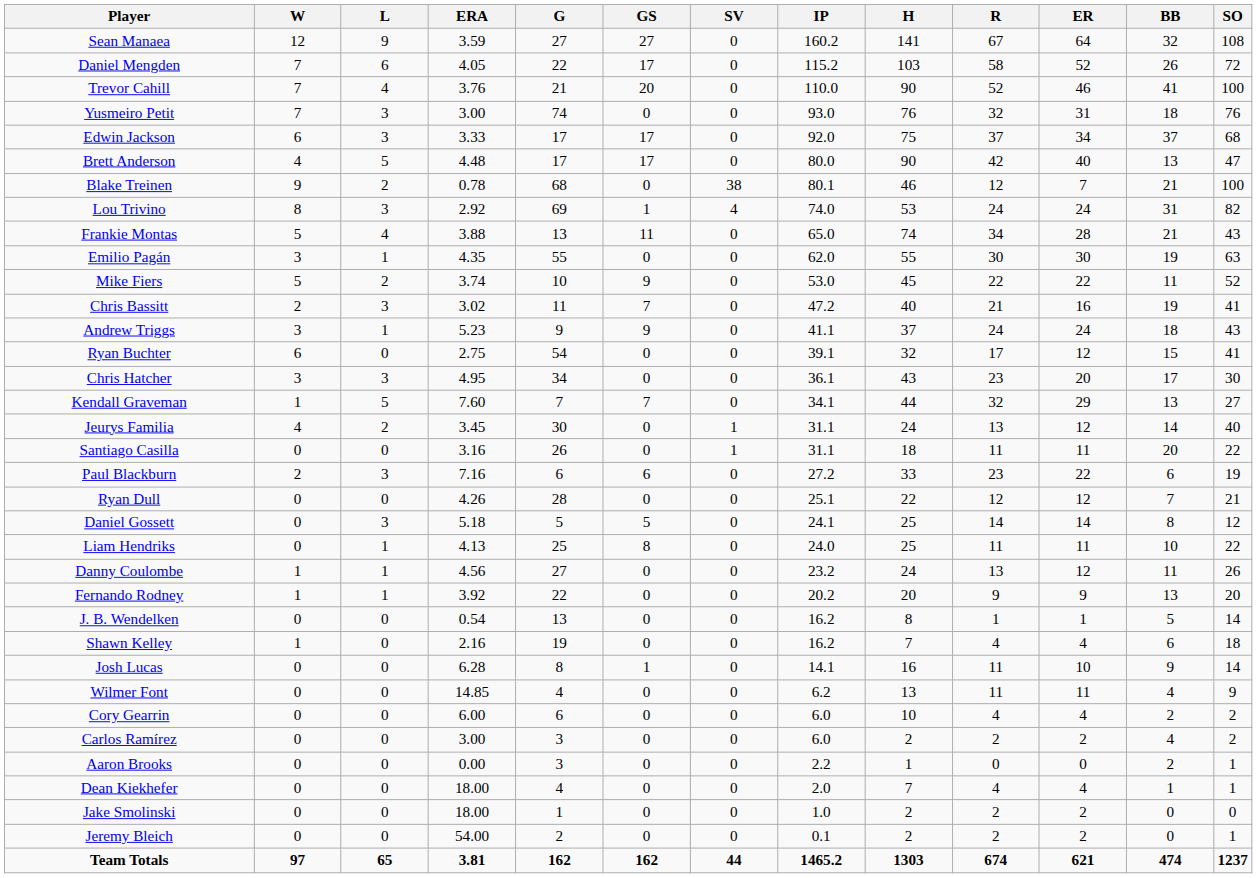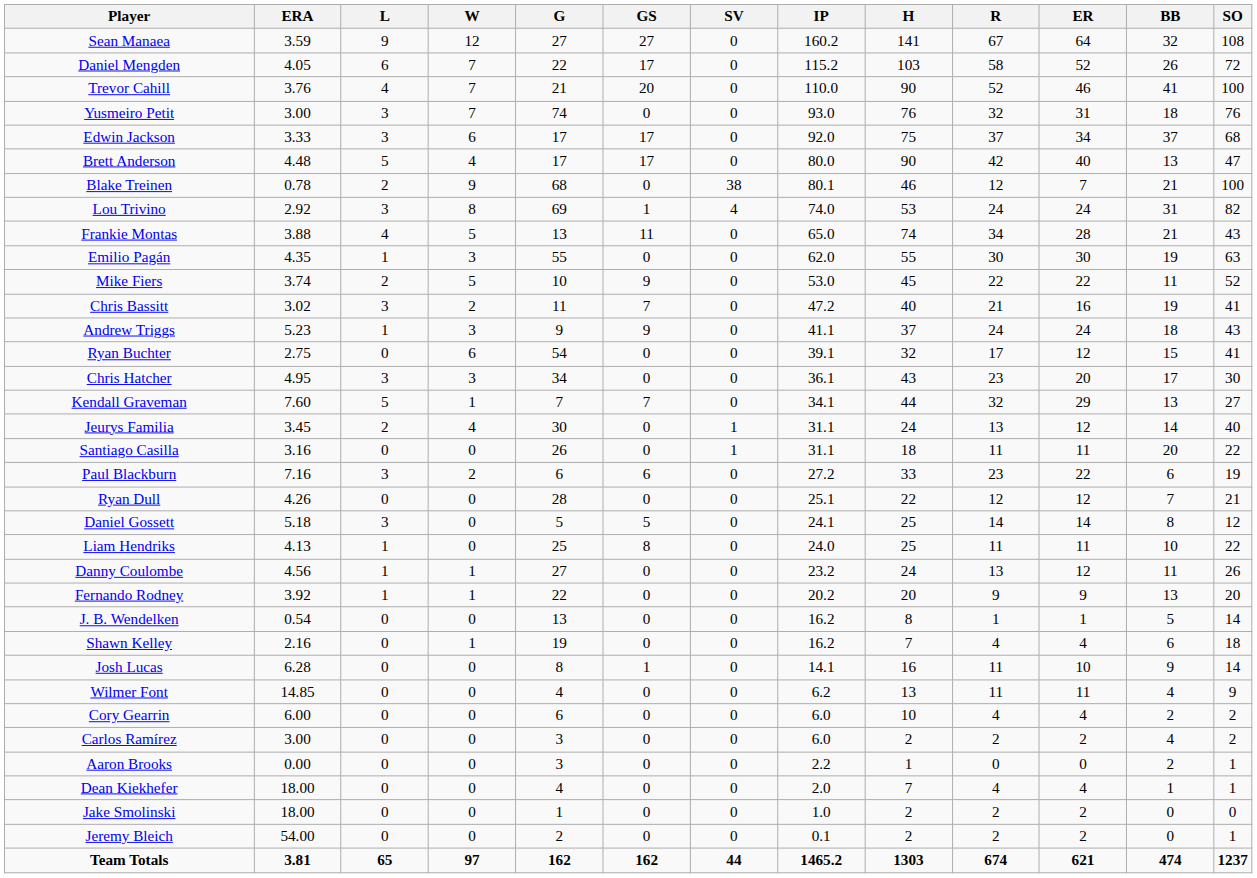 <table class=wikitable style="text-align:center">
 <tr>
 <th bgcolor=#DDDDFF; width="20%">Player</th>
+<th bgcolor=#DDDDFF; width="7%">ERA</th>
+<th bgcolor=#DDDDFF; width="7%">L</th>
 <th bgcolor=#DDDDFF; width="7%">W</th>
-<th bgcolor=#DDDDFF; width="7%">L</th>
-<th bgcolor=#DDDDFF; width="7%">ERA</th>
 <th bgcolor=#DDDDFF; width="7%">G</th>
 <th bgcolor=#DDDDFF; width="7%">GS</th>
 <th bgcolor=#DDDDFF; width="7%">SV</th>
 <th bgcolor=#DDDDFF; width="7%">IP</th>
 <th bgcolor=#DDDDFF; width="7%">H</th>
 <th bgcolor=#DDDDFF; width="7%">R</th>
 <th bgcolor=#DDDDFF; width="7%">ER</th>
 <th bgcolor=#DDDDFF; width="7%">BB</th>
 <th bgcolor=#DDDDFF; width="7%">SO</th>
 </tr>
 <tr>
 <td><a href='#'>Sean Manaea</a></td>
+<td>3.59</td>
+<td>9</td>
 <td>12</td>
-<td>9</td>
-<td>3.59</td>
 <td>27</td>
 <td>27</td>
 <td>0</td>
 <td>160.2</td>
 <td>141</td>
 <td>67</td>
 <td>64</td>
 <td>32</td>
 <td>108</td>
 </tr>
 <tr>
 <td><a href='#'>Daniel Mengden</a></td>
+<td>4.05</td>
+<td>6</td>
 <td>7</td>
-<td>6</td>
-<td>4.05</td>
 <td>22</td>
 <td>17</td>
 <td>0</td>
 <td>115.2</td>
 <td>103</td>
 <td>58</td>
 <td>52</td>
 <td>26</td>
 <td>72</td>
 </tr>
 <tr>
 <td><a href='#'>Trevor Cahill</a></td>
+<td>3.76</td>
+<td>4</td>
 <td>7</td>
-<td>4</td>
-<td>3.76</td>
 <td>21</td>
 <td>20</td>
 <td>0</td>
 <td>110.0</td>
 <td>90</td>
 <td>52</td>
 <td>46</td>
 <td>41</td>
 <td>100</td>
 </tr>
 <tr>
 <td><a href='#'>Yusmeiro Petit</a></td>
+<td>3.00</td>
+<td>3</td>
 <td>7</td>
-<td>3</td>
-<td>3.00</td>
 <td>74</td>
 <td>0</td>
 <td>0</td>
 <td>93.0</td>
 <td>76</td>
 <td>32</td>
 <td>31</td>
 <td>18</td>
 <td>76</td>
 </tr>
 <tr>
 <td><a href='#'>Edwin Jackson</a></td>
+<td>3.33</td>
+<td>3</td>
 <td>6</td>
-<td>3</td>
-<td>3.33</td>
 <td>17</td>
 <td>17</td>
 <td>0</td>
 <td>92.0</td>
 <td>75</td>
 <td>37</td>
 <td>34</td>
 <td>37</td>
 <td>68</td>
 </tr>
 <tr>
 <td><a href='#'>Brett Anderson</a></td>
+<td>4.48</td>
+<td>5</td>
 <td>4</td>
-<td>5</td>
-<td>4.48</td>
 <td>17</td>
 <td>17</td>
 <td>0</td>
 <td>80.0</td>
 <td>90</td>
 <td>42</td>
 <td>40</td>
 <td>13</td>
 <td>47</td>
 </tr>
 <tr>
 <td><a href='#'>Blake Treinen</a></td>
+<td>0.78</td>
+<td>2</td>
 <td>9</td>
-<td>2</td>
-<td>0.78</td>
 <td>68</td>
 <td>0</td>
 <td>38</td>
 <td>80.1</td>
 <td>46</td>
 <td>12</td>
 <td>7</td>
 <td>21</td>
 <td>100</td>
 </tr>
 <tr>
 <td><a href='#'>Lou Trivino</a></td>
+<td>2.92</td>
+<td>3</td>
 <td>8</td>
-<td>3</td>
-<td>2.92</td>
 <td>69</td>
 <td>1</td>
 <td>4</td>
 <td>74.0</td>
 <td>53</td>
 <td>24</td>
 <td>24</td>
 <td>31</td>
 <td>82</td>
 </tr>
 <tr>
 <td><a href='#'>Frankie Montas</a></td>
+<td>3.88</td>
+<td>4</td>
 <td>5</td>
-<td>4</td>
-<td>3.88</td>
 <td>13</td>
 <td>11</td>
 <td>0</td>
 <td>65.0</td>
 <td>74</td>
 <td>34</td>
 <td>28</td>
 <td>21</td>
 <td>43</td>
 </tr>
 <tr>
 <td><a href='#'>Emilio Pagán</a></td>
+<td>4.35</td>
+<td>1</td>
 <td>3</td>
-<td>1</td>
-<td>4.35</td>
 <td>55</td>
 <td>0</td>
 <td>0</td>
 <td>62.0</td>
 <td>55</td>
 <td>30</td>
 <td>30</td>
 <td>19</td>
 <td>63</td>
 </tr>
 <tr>
 <td><a href='#'>Mike Fiers</a></td>
+<td>3.74</td>
+<td>2</td>
 <td>5</td>
-<td>2</td>
-<td>3.74</td>
 <td>10</td>
 <td>9</td>
 <td>0</td>
 <td>53.0</td>
 <td>45</td>
 <td>22</td>
 <td>22</td>
 <td>11</td>
 <td>52</td>
 </tr>
 <tr>
 <td><a href='#'>Chris Bassitt</a></td>
+<td>3.02</td>
+<td>3</td>
 <td>2</td>
-<td>3</td>
-<td>3.02</td>
 <td>11</td>
 <td>7</td>
 <td>0</td>
 <td>47.2</td>
 <td>40</td>
 <td>21</td>
 <td>16</td>
 <td>19</td>
 <td>41</td>
 </tr>
 <tr>
 <td><a href='#'>Andrew Triggs</a></td>
+<td>5.23</td>
+<td>1</td>
 <td>3</td>
-<td>1</td>
-<td>5.23</td>
 <td>9</td>
 <td>9</td>
 <td>0</td>
 <td>41.1</td>
 <td>37</td>
 <td>24</td>
 <td>24</td>
 <td>18</td>
 <td>43</td>
 </tr>
 <tr>
 <td><a href='#'>Ryan Buchter</a></td>
+<td>2.75</td>
+<td>0</td>
 <td>6</td>
-<td>0</td>
-<td>2.75</td>
 <td>54</td>
 <td>0</td>
 <td>0</td>
 <td>39.1</td>
 <td>32</td>
 <td>17</td>
 <td>12</td>
 <td>15</td>
 <td>41</td>
 </tr>
 <tr>
 <td><a href='#'>Chris Hatcher</a></td>
+<td>4.95</td>
 <td>3</td>
 <td>3</td>
-<td>4.95</td>
 <td>34</td>
 <td>0</td>
 <td>0</td>
 <td>36.1</td>
 <td>43</td>
 <td>23</td>
 <td>20</td>
 <td>17</td>
 <td>30</td>
 </tr>
 <tr>
 <td><a href='#'>Kendall Graveman</a></td>
+<td>7.60</td>
+<td>5</td>
 <td>1</td>
-<td>5</td>
-<td>7.60</td>
 <td>7</td>
 <td>7</td>
 <td>0</td>
 <td>34.1</td>
 <td>44</td>
 <td>32</td>
 <td>29</td>
 <td>13</td>
 <td>27</td>
 </tr>
 <tr>
 <td><a href='#'>Jeurys Familia</a></td>
+<td>3.45</td>
+<td>2</td>
 <td>4</td>
-<td>2</td>
-<td>3.45</td>
 <td>30</td>
 <td>0</td>
 <td>1</td>
 <td>31.1</td>
 <td>24</td>
 <td>13</td>
 <td>12</td>
 <td>14</td>
 <td>40</td>
 </tr>
 <tr>
 <td><a href='#'>Santiago Casilla</a></td>
+<td>3.16</td>
 <td>0</td>
 <td>0</td>
-<td>3.16</td>
 <td>26</td>
 <td>0</td>
 <td>1</td>
 <td>31.1</td>
 <td>18</td>
 <td>11</td>
 <td>11</td>
 <td>20</td>
 <td>22</td>
 </tr>
 <tr>
 <td><a href='#'>Paul Blackburn</a></td>
+<td>7.16</td>
+<td>3</td>
 <td>2</td>
-<td>3</td>
-<td>7.16</td>
 <td>6</td>
 <td>6</td>
 <td>0</td>
 <td>27.2</td>
 <td>33</td>
 <td>23</td>
 <td>22</td>
 <td>6</td>
 <td>19</td>
 </tr>
 <tr>
 <td><a href='#'>Ryan Dull</a></td>
+<td>4.26</td>
 <td>0</td>
 <td>0</td>
-<td>4.26</td>
 <td>28</td>
 <td>0</td>
 <td>0</td>
 <td>25.1</td>
 <td>22</td>
 <td>12</td>
 <td>12</td>
 <td>7</td>
 <td>21</td>
 </tr>
 <tr>
 <td><a href='#'>Daniel Gossett</a></td>
+<td>5.18</td>
+<td>3</td>
 <td>0</td>
-<td>3</td>
-<td>5.18</td>
 <td>5</td>
 <td>5</td>
 <td>0</td>
 <td>24.1</td>
 <td>25</td>
 <td>14</td>
 <td>14</td>
 <td>8</td>
 <td>12</td>
 </tr>
 <tr>
 <td><a href='#'>Liam Hendriks</a></td>
+<td>4.13</td>
+<td>1</td>
 <td>0</td>
-<td>1</td>
-<td>4.13</td>
 <td>25</td>
 <td>8</td>
 <td>0</td>
 <td>24.0</td>
 <td>25</td>
 <td>11</td>
 <td>11</td>
 <td>10</td>
 <td>22</td>
 </tr>
 <tr>
 <td><a href='#'>Danny Coulombe</a></td>
+<td>4.56</td>
 <td>1</td>
 <td>1</td>
-<td>4.56</td>
 <td>27</td>
 <td>0</td>
 <td>0</td>
 <td>23.2</td>
 <td>24</td>
 <td>13</td>
 <td>12</td>
 <td>11</td>
 <td>26</td>
 </tr>
 <tr>
 <td><a href='#'>Fernando Rodney</a></td>
+<td>3.92</td>
 <td>1</td>
 <td>1</td>
-<td>3.92</td>
 <td>22</td>
 <td>0</td>
 <td>0</td>
 <td>20.2</td>
 <td>20</td>
 <td>9</td>
 <td>9</td>
 <td>13</td>
 <td>20</td>
 </tr>
 <tr>
 <td><a href='#'>J. B. Wendelken</a></td>
+<td>0.54</td>
 <td>0</td>
 <td>0</td>
-<td>0.54</td>
 <td>13</td>
 <td>0</td>
 <td>0</td>
 <td>16.2</td>
 <td>8</td>
 <td>1</td>
 <td>1</td>
 <td>5</td>
 <td>14</td>
 </tr>
 <tr>
 <td><a href='#'>Shawn Kelley</a></td>
+<td>2.16</td>
+<td>0</td>
 <td>1</td>
-<td>0</td>
-<td>2.16</td>
 <td>19</td>
 <td>0</td>
 <td>0</td>
 <td>16.2</td>
 <td>7</td>
 <td>4</td>
 <td>4</td>
 <td>6</td>
 <td>18</td>
 </tr>
 <tr>
 <td><a href='#'>Josh Lucas</a></td>
+<td>6.28</td>
 <td>0</td>
 <td>0</td>
-<td>6.28</td>
 <td>8</td>
 <td>1</td>
 <td>0</td>
 <td>14.1</td>
 <td>16</td>
 <td>11</td>
 <td>10</td>
 <td>9</td>
 <td>14</td>
 </tr>
 <tr>
 <td><a href='#'>Wilmer Font</a></td>
+<td>14.85</td>
 <td>0</td>
 <td>0</td>
-<td>14.85</td>
 <td>4</td>
 <td>0</td>
 <td>0</td>
 <td>6.2</td>
 <td>13</td>
 <td>11</td>
 <td>11</td>
 <td>4</td>
 <td>9</td>
 </tr>
 <tr>
 <td><a href='#'>Cory Gearrin</a></td>
+<td>6.00</td>
 <td>0</td>
 <td>0</td>
-<td>6.00</td>
 <td>6</td>
 <td>0</td>
 <td>0</td>
 <td>6.0</td>
 <td>10</td>
 <td>4</td>
 <td>4</td>
 <td>2</td>
 <td>2</td>
 </tr>
 <tr>
 <td><a href='#'>Carlos Ramírez</a></td>
+<td>3.00</td>
 <td>0</td>
 <td>0</td>
-<td>3.00</td>
 <td>3</td>
 <td>0</td>
 <td>0</td>
 <td>6.0</td>
 <td>2</td>
 <td>2</td>
 <td>2</td>
 <td>4</td>
 <td>2</td>
 </tr>
 <tr>
 <td><a href='#'>Aaron Brooks</a></td>
+<td>0.00</td>
 <td>0</td>
 <td>0</td>
-<td>0.00</td>
 <td>3</td>
 <td>0</td>
 <td>0</td>
 <td>2.2</td>
 <td>1</td>
 <td>0</td>
 <td>0</td>
 <td>2</td>
 <td>1</td>
 </tr>
 <tr>
 <td><a href='#'>Dean Kiekhefer</a></td>
+<td>18.00</td>
 <td>0</td>
 <td>0</td>
-<td>18.00</td>
 <td>4</td>
 <td>0</td>
 <td>0</td>
 <td>2.0</td>
 <td>7</td>
 <td>4</td>
 <td>4</td>
 <td>1</td>
 <td>1</td>
 </tr>
 <tr>
 <td><a href='#'>Jake Smolinski</a></td>
+<td>18.00</td>
 <td>0</td>
 <td>0</td>
-<td>18.00</td>
 <td>1</td>
 <td>0</td>
 <td>0</td>
 <td>1.0</td>
 <td>2</td>
 <td>2</td>
 <td>2</td>
 <td>0</td>
 <td>0</td>
 </tr>
 <tr>
 <td><a href='#'>Jeremy Bleich</a></td>
+<td>54.00</td>
 <td>0</td>
 <td>0</td>
-<td>54.00</td>
 <td>2</td>
 <td>0</td>
 <td>0</td>
 <td>0.1</td>
 <td>2</td>
 <td>2</td>
 <td>2</td>
 <td>0</td>
 <td>1</td>
 </tr>
 <tr>
 <td><strong>Team Totals</strong></td>
+<td><strong>3.81</strong></td>
+<td><strong>65</strong></td>
 <td><strong>97</strong></td>
-<td><strong>65</strong></td>
-<td><strong>3.81</strong></td>
 <td><strong>162</strong></td>
 <td><strong>162</strong></td>
 <td><strong>44</strong></td>
 <td><strong>1465.2</strong></td>
 <td><strong>1303</strong></td>
 <td><strong>674</strong></td>
 <td><strong>621</strong></td>
 <td><strong>474</strong></td>
 <td><strong>1237</strong></td>
 </tr>
 </table>
